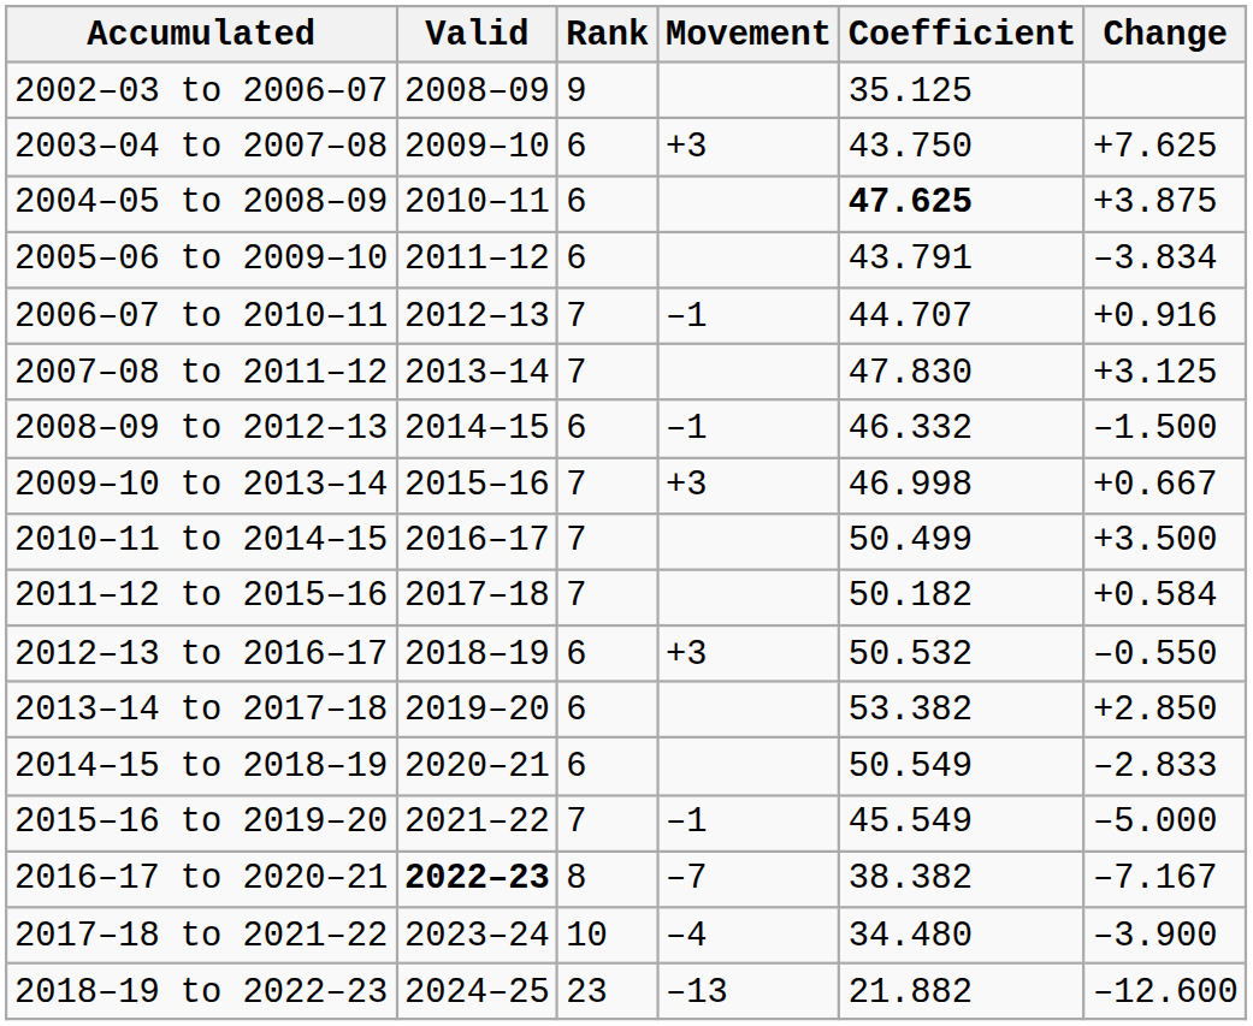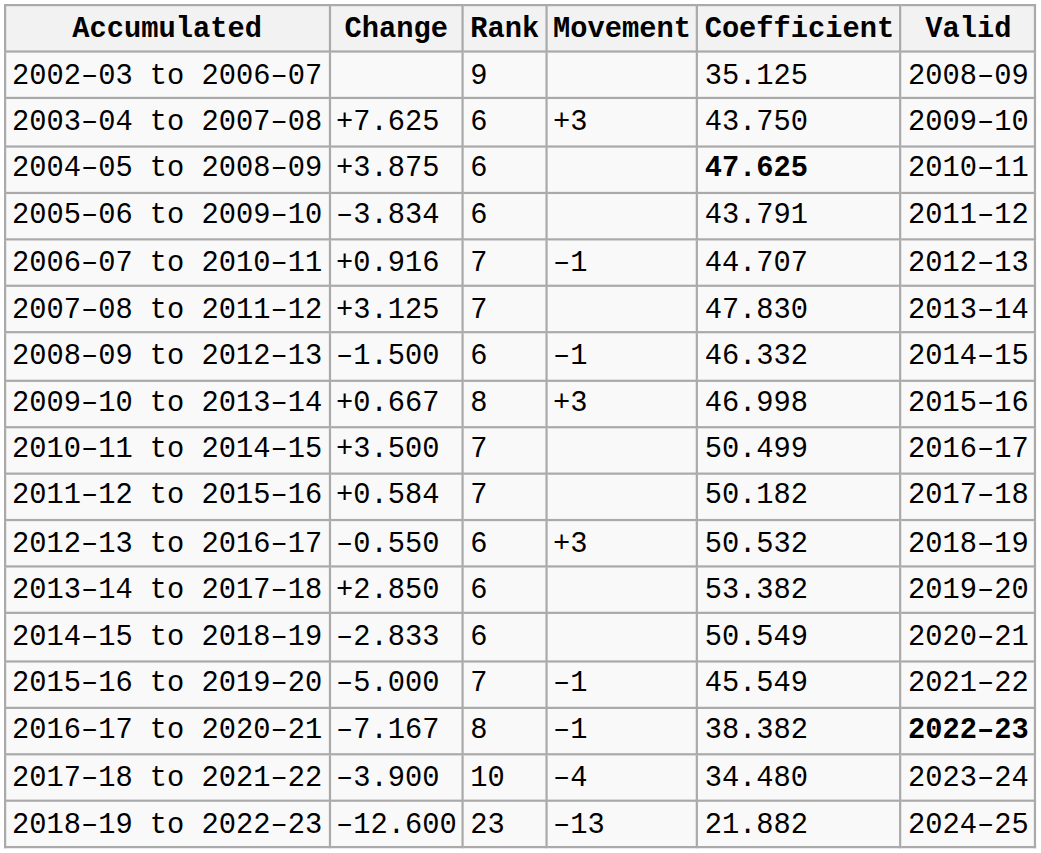 <table class="wikitable sortable" style="text-align:left">
 <tr>
 <th>Accumulated</th>
-<th>Valid</th>
+<th>Change</th>
 <th>Rank</th>
 <th>Movement</th>
 <th>Coefficient</th>
-<th>Change</th>
+<th>Valid</th>
 </tr>
 <tr>
 <td>2002–03 to 2006–07</td>
-<td>2008–09</td>
+<td></td>
 <td>9</td>
 <td></td>
 <td>35.125</td>
-<td></td>
+<td>2008–09</td>
 </tr>
 <tr>
 <td>2003–04 to 2007–08</td>
-<td>2009–10</td>
+<td> +7.625</td>
 <td>6</td>
 <td> +3</td>
 <td>43.750</td>
-<td> +7.625</td>
+<td>2009–10</td>
 </tr>
 <tr>
 <td>2004–05 to 2008–09</td>
-<td>2010–11</td>
+<td> +3.875</td>
 <td>6</td>
 <td></td>
 <td><strong>47.625</strong></td>
-<td> +3.875</td>
+<td>2010–11</td>
 </tr>
 <tr>
 <td>2005–06 to 2009–10</td>
-<td>2011–12</td>
+<td> –3.834</td>
 <td>6</td>
 <td></td>
 <td>43.791</td>
-<td> –3.834</td>
+<td>2011–12</td>
 </tr>
 <tr>
 <td>2006–07 to 2010–11</td>
-<td>2012–13</td>
+<td> +0.916</td>
 <td>7</td>
 <td> –1</td>
 <td>44.707</td>
-<td> +0.916</td>
+<td>2012–13</td>
 </tr>
 <tr>
 <td>2007–08 to 2011–12</td>
-<td>2013–14</td>
+<td> +3.125</td>
 <td>7</td>
 <td></td>
 <td>47.830</td>
-<td> +3.125</td>
+<td>2013–14</td>
 </tr>
 <tr>
 <td>2008–09 to 2012–13</td>
-<td>2014–15</td>
+<td> –1.500</td>
 <td>6</td>
 <td> –1</td>
 <td>46.332</td>
-<td> –1.500</td>
+<td>2014–15</td>
 </tr>
 <tr>
 <td>2009–10 to 2013–14</td>
-<td>2015–16</td>
-<td>7</td>
+<td> +0.667</td>
+<td>8</td>
 <td> +3</td>
 <td>46.998</td>
-<td> +0.667</td>
+<td>2015–16</td>
 </tr>
 <tr>
 <td>2010–11 to 2014–15</td>
-<td>2016–17</td>
+<td> +3.500</td>
 <td>7</td>
 <td></td>
 <td>50.499</td>
-<td> +3.500</td>
+<td>2016–17</td>
 </tr>
 <tr>
 <td>2011–12 to 2015–16</td>
-<td>2017–18</td>
+<td> +0.584</td>
 <td>7</td>
 <td></td>
 <td>50.182</td>
-<td> +0.584</td>
+<td>2017–18</td>
 </tr>
 <tr>
 <td>2012–13 to 2016–17</td>
-<td>2018–19</td>
+<td> –0.550</td>
 <td>6</td>
 <td> +3</td>
 <td>50.532</td>
-<td> –0.550</td>
+<td>2018–19</td>
 </tr>
 <tr>
 <td>2013–14 to 2017–18</td>
-<td>2019–20</td>
+<td> +2.850</td>
 <td>6</td>
 <td></td>
 <td>53.382</td>
-<td> +2.850</td>
+<td>2019–20</td>
 </tr>
 <tr>
 <td>2014–15 to 2018–19</td>
-<td>2020–21</td>
+<td> –2.833</td>
 <td>6</td>
 <td></td>
 <td>50.549</td>
-<td> –2.833</td>
+<td>2020–21</td>
 </tr>
 <tr>
 <td>2015–16 to 2019–20</td>
-<td>2021–22</td>
+<td> –5.000</td>
 <td>7</td>
 <td> –1</td>
 <td>45.549</td>
-<td> –5.000</td>
+<td>2021–22</td>
 </tr>
 <tr>
 <td>2016–17 to 2020–21</td>
+<td> –7.167</td>
+<td>8</td>
+<td> –1</td>
+<td>38.382</td>
 <td><strong>2022–23</strong></td>
-<td>8</td>
-<td> –7</td>
-<td>38.382</td>
-<td> –7.167</td>
 </tr>
 <tr>
 <td>2017–18 to 2021–22</td>
-<td>2023–24</td>
+<td> –3.900</td>
 <td>10</td>
 <td> –4</td>
 <td>34.480</td>
-<td> –3.900</td>
+<td>2023–24</td>
 </tr>
 <tr>
 <td>2018–19 to 2022–23 </td>
-<td>2024–25</td>
+<td> –12.600</td>
 <td>23</td>
 <td> –13</td>
 <td>21.882</td>
-<td> –12.600</td>
+<td>2024–25</td>
 </tr>
 </table>
